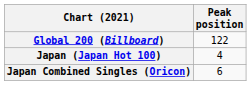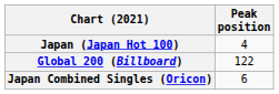 <table class="wikitable sortable plainrowheaders" style="text-align:center">
 <tr>
 <th scope="col">Chart (2021)</th>
 <th scope="col">Peak<br>position</th>
 </tr>
 <tr>
+<th scope="row">Japan (<a href='#'>Japan Hot 100</a>)</th>
+<td>4</td>
+</tr>
+<tr>
 <th scope="row"><a href='#'>Global 200</a> (<em><a href='#'>Billboard</a></em>)</th>
 <td>122</td>
-</tr>
-<tr>
-<th scope="row">Japan (<a href='#'>Japan Hot 100</a>)</th>
-<td>4</td>
 </tr>
 <tr>
 <th scope="row">Japan Combined Singles (<a href='#'>Oricon</a>)</th>
 <td>6</td>
 </tr>
 </table>
